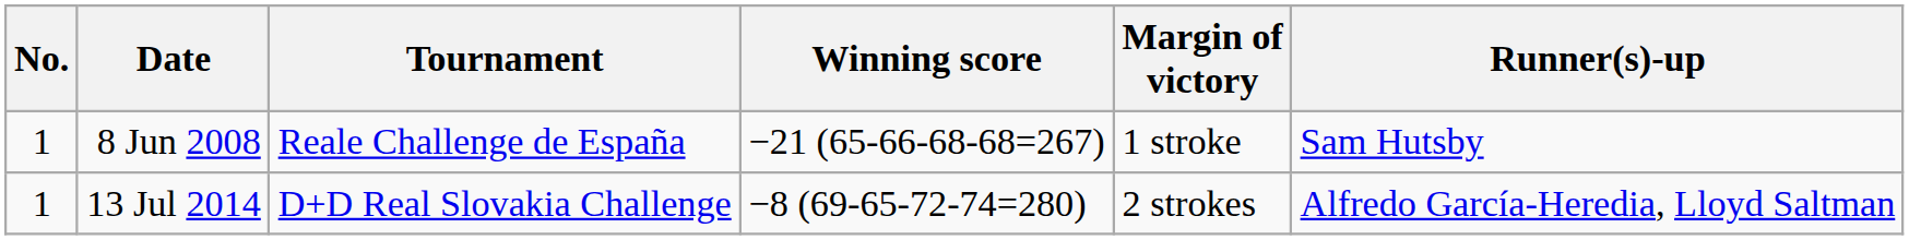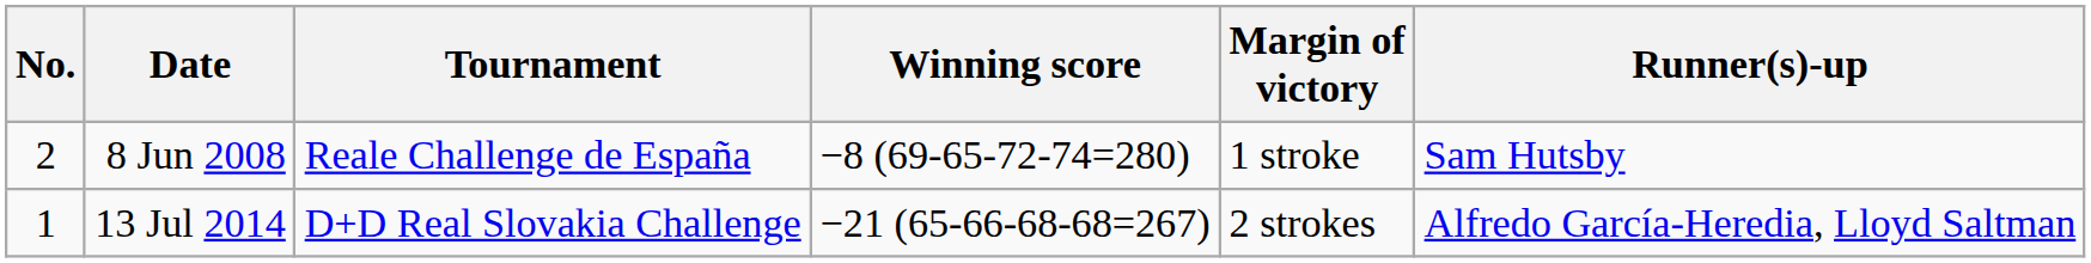 <table class="wikitable" style="font-size:95%;">
 <tr>
 <th>No.</th>
 <th>Date</th>
 <th>Tournament</th>
 <th>Winning score</th>
 <th>Margin of<br>victory</th>
 <th>Runner(s)-up</th>
 </tr>
 <tr>
-<td align=center>1</td>
+<td align=center>2</td>
 <td align=right>8 Jun <a href='#'>2008</a></td>
 <td><a href='#'>Reale Challenge de España</a></td>
-<td>−21 (65-66-68-68=267)</td>
+<td>−8 (69-65-72-74=280)</td>
 <td>1 stroke</td>
 <td> <a href='#'>Sam Hutsby</a></td>
 </tr>
 <tr>
 <td align=center>1</td>
 <td align=right>13 Jul <a href='#'>2014</a></td>
 <td><a href='#'>D+D Real Slovakia Challenge</a></td>
-<td>−8 (69-65-72-74=280)</td>
+<td>−21 (65-66-68-68=267)</td>
 <td>2 strokes</td>
 <td> <a href='#'>Alfredo García-Heredia</a>,  <a href='#'>Lloyd Saltman</a></td>
 </tr>
 </table>
